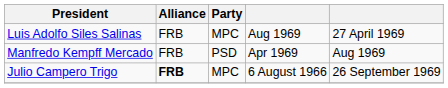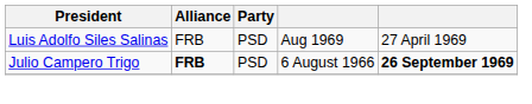 <table class="wikitable">
 <tr>
 <th>President</th>
 <th>Alliance</th>
 <th>Party</th>
 <th></th>
 <th></th>
 </tr>
 <tr>
 <td><a href='#'>Luis Adolfo Siles Salinas</a></td>
 <td>FRB</td>
-<td>MPC</td>
+<td>PSD</td>
 <td>Aug 1969</td>
 <td>27 April 1969</td>
 </tr>
 <tr>
-<td><a href='#'>Manfredo Kempff Mercado</a></td>
-<td>FRB</td>
-<td>PSD</td>
-<td>Apr 1969</td>
-<td>Aug 1969</td>
-</tr>
-<tr>
 <td><a href='#'>Julio Campero Trigo</a></td>
 <td><strong>FRB</strong></td>
-<td>MPC</td>
+<td>PSD</td>
 <td>6 August 1966</td>
-<td>26 September 1969</td>
+<td><strong>26 September 1969</strong></td>
 </tr>
 <tr>
 </tr>
 </table>
